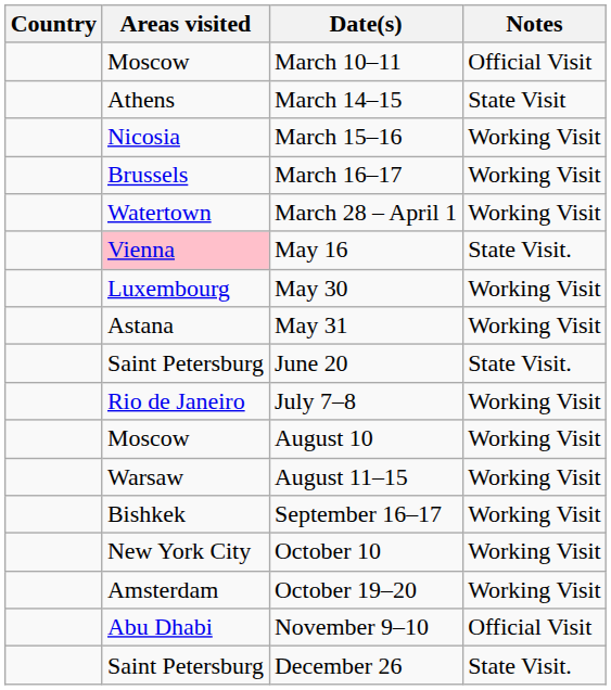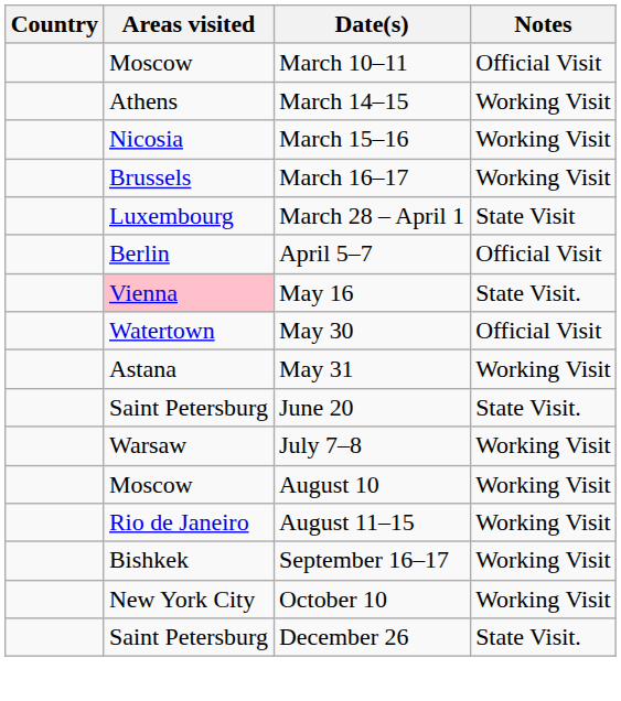 <table class="wikitable">
 <tr>
 <th>Country</th>
 <th>Areas visited</th>
 <th>Date(s)</th>
 <th>Notes</th>
 </tr>
 <tr>
 <td></td>
 <td>Moscow</td>
 <td>March 10–11</td>
 <td>Official Visit</td>
 </tr>
 <tr>
 <td></td>
 <td>Athens</td>
 <td>March 14–15</td>
-<td>State Visit</td>
+<td>Working Visit</td>
 </tr>
 <tr>
 <td></td>
 <td><a href='#'>Nicosia</a></td>
 <td>March 15–16</td>
 <td>Working Visit</td>
 </tr>
 <tr>
 <td></td>
 <td><a href='#'>Brussels</a></td>
 <td>March 16–17</td>
 <td>Working Visit</td>
 </tr>
 <tr>
 <td></td>
-<td><a href='#'>Watertown</a></td>
+<td><a href='#'>Luxembourg</a></td>
 <td>March 28 – April 1</td>
-<td>Working Visit</td>
+<td>State Visit</td>
+</tr>
+<tr>
+<td></td>
+<td><a href='#'>Berlin</a></td>
+<td>April 5–7</td>
+<td>Official Visit</td>
 </tr>
 <tr>
 <td></td>
 <td style="background: pink;"><a href='#'>Vienna</a></td>
 <td>May 16</td>
 <td>State Visit.</td>
 </tr>
 <tr>
 <td></td>
-<td><a href='#'>Luxembourg</a></td>
+<td><a href='#'>Watertown</a></td>
 <td>May 30</td>
-<td>Working Visit</td>
+<td>Official Visit</td>
 </tr>
 <tr>
 <td></td>
 <td>Astana</td>
 <td>May 31</td>
 <td>Working Visit</td>
 </tr>
 <tr>
 <td></td>
 <td>Saint Petersburg</td>
 <td>June 20</td>
 <td>State Visit.</td>
 </tr>
 <tr>
 <td></td>
-<td><a href='#'>Rio de Janeiro</a></td>
+<td>Warsaw</td>
 <td>July 7–8</td>
 <td>Working Visit</td>
 </tr>
 <tr>
 <td></td>
 <td>Moscow</td>
 <td>August 10</td>
 <td>Working Visit</td>
 </tr>
 <tr>
 <td></td>
-<td>Warsaw</td>
+<td><a href='#'>Rio de Janeiro</a></td>
 <td>August 11–15</td>
 <td>Working Visit</td>
 </tr>
 <tr>
 <td></td>
 <td>Bishkek</td>
 <td>September 16–17</td>
 <td>Working Visit</td>
 </tr>
 <tr>
 <td></td>
 <td>New York City</td>
 <td>October 10</td>
 <td>Working Visit</td>
 </tr>
 <tr>
 <td></td>
-<td>Amsterdam</td>
-<td>October 19–20</td>
-<td>Working Visit</td>
-</tr>
-<tr>
-<td></td>
-<td><a href='#'>Abu Dhabi</a></td>
-<td>November 9–10</td>
-<td>Official Visit</td>
-</tr>
-<tr>
-<td></td>
 <td>Saint Petersburg</td>
 <td>December 26</td>
 <td>State Visit.</td>
 </tr>
 </table>
